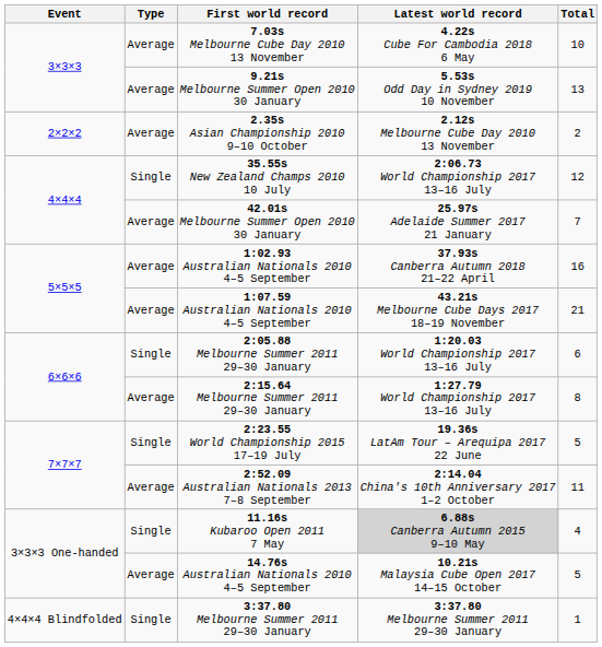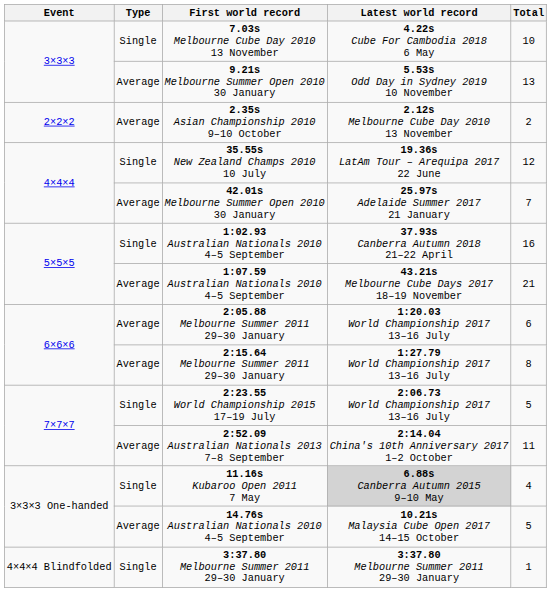 <table class="wikitable" style="text-align: center;">
 <tr>
 <th>Event</th>
 <th>Type</th>
 <th>First world record</th>
 <th>Latest world record</th>
 <th>Total</th>
 </tr>
 <tr>
 <td rowspan="2"><a href='#'>3×3×3</a></td>
-<td>Average</td>
+<td>Single</td>
 <td><strong>7.03s</strong> <br> <em>Melbourne Cube Day 2010</em> <br> 13 November</td>
 <td><strong>4.22s</strong> <br> <em>Cube For Cambodia 2018</em> <br> 6 May</td>
 <td>10</td>
 </tr>
 <tr>
 <td>Average</td>
 <td><strong>9.21s</strong> <br> <em>Melbourne Summer Open 2010</em> <br> 30 January</td>
 <td><strong>5.53s</strong> <br> <em>Odd Day in Sydney 2019</em> <br> 10 November</td>
 <td>13</td>
 </tr>
 <tr>
 <td><a href='#'>2×2×2</a></td>
 <td>Average</td>
 <td><strong>2.35s</strong> <br> <em>Asian Championship 2010</em> <br> 9–10 October</td>
 <td><strong>2.12s</strong> <br> <em>Melbourne Cube Day 2010</em> <br> 13 November</td>
 <td>2</td>
 </tr>
 <tr>
 <td rowspan="2"><a href='#'>4×4×4</a></td>
 <td>Single</td>
 <td><strong>35.55s</strong> <br> <em>New Zealand Champs 2010</em> <br> 10 July</td>
-<td><strong>2:06.73</strong> <br> <em>World Championship 2017</em> <br> 13–16 July</td>
+<td><strong>19.36s</strong> <br> <em>LatAm Tour – Arequipa 2017</em> <br> 22 June</td>
 <td>12</td>
 </tr>
 <tr>
 <td>Average</td>
 <td><strong>42.01s</strong> <br> <em>Melbourne Summer Open 2010</em> <br> 30 January</td>
 <td><strong>25.97s</strong> <br> <em>Adelaide Summer 2017</em> <br> 21 January</td>
 <td>7</td>
 </tr>
 <tr>
 <td rowspan="2"><a href='#'>5×5×5</a></td>
-<td>Average</td>
+<td>Single</td>
 <td><strong>1:02.93</strong>  <br> <em>Australian Nationals 2010</em> <br> 4–5 September</td>
 <td><strong>37.93s</strong> <br> <em>Canberra Autumn 2018</em> <br> 21–22 April</td>
 <td>16</td>
 </tr>
 <tr>
 <td>Average</td>
 <td><strong>1:07.59</strong> <br> <em>Australian Nationals 2010</em> <br> 4–5 September</td>
 <td><strong>43.21s</strong> <br> <em>Melbourne Cube Days 2017</em> <br> 18–19 November</td>
 <td>21</td>
 </tr>
 <tr>
 <td rowspan="2"><a href='#'>6×6×6</a></td>
-<td>Single</td>
+<td>Average</td>
 <td><strong>2:05.88</strong> <br> <em>Melbourne Summer 2011</em> <br> 29–30 January</td>
 <td><strong>1:20.03</strong> <br> <em>World Championship 2017</em> <br> 13–16 July</td>
 <td>6</td>
 </tr>
 <tr>
 <td>Average</td>
 <td><strong>2:15.64</strong> <br> <em>Melbourne Summer 2011</em> <br> 29–30 January</td>
 <td><strong>1:27.79</strong> <br> <em>World Championship 2017</em> <br> 13–16 July</td>
 <td>8</td>
 </tr>
 <tr>
 <td rowspan="2"><a href='#'>7×7×7</a></td>
 <td>Single</td>
 <td><strong>2:23.55</strong> <br> <em>World Championship 2015</em> <br> 17–19 July</td>
-<td><strong>19.36s</strong> <br> <em>LatAm Tour – Arequipa 2017</em> <br> 22 June</td>
+<td><strong>2:06.73</strong> <br> <em>World Championship 2017</em> <br> 13–16 July</td>
 <td>5</td>
 </tr>
 <tr>
 <td>Average</td>
 <td><strong>2:52.09</strong> <br> <em>Australian Nationals 2013</em> <br> 7–8 September</td>
 <td><strong>2:14.04</strong> <br> <em>China's 10th Anniversary 2017</em> <br> 1–2 October</td>
 <td>11</td>
 </tr>
 <tr>
 <td rowspan="2">3×3×3 One-handed</td>
 <td>Single</td>
 <td><strong>11.16s</strong> <br> <em>Kubaroo Open 2011</em> <br> 7 May</td>
 <td style="background: lightgrey;"><strong>6.88s</strong> <br> <em>Canberra Autumn 2015</em> <br> 9–10 May</td>
 <td>4</td>
 </tr>
 <tr>
 <td>Average</td>
 <td><strong>14.76s</strong> <br> <em>Australian Nationals 2010</em> <br> 4–5 September</td>
 <td><strong>10.21s</strong> <br> <em>Malaysia Cube Open 2017</em> <br> 14–15 October</td>
 <td>5</td>
 </tr>
 <tr>
 <td>4×4×4 Blindfolded</td>
 <td>Single</td>
 <td><strong>3:37.80</strong> <br> <em>Melbourne Summer 2011</em> <br> 29–30 January</td>
 <td><strong>3:37.80</strong> <br> <em>Melbourne Summer 2011</em> <br> 29–30 January</td>
 <td>1</td>
 </tr>
 </table>
